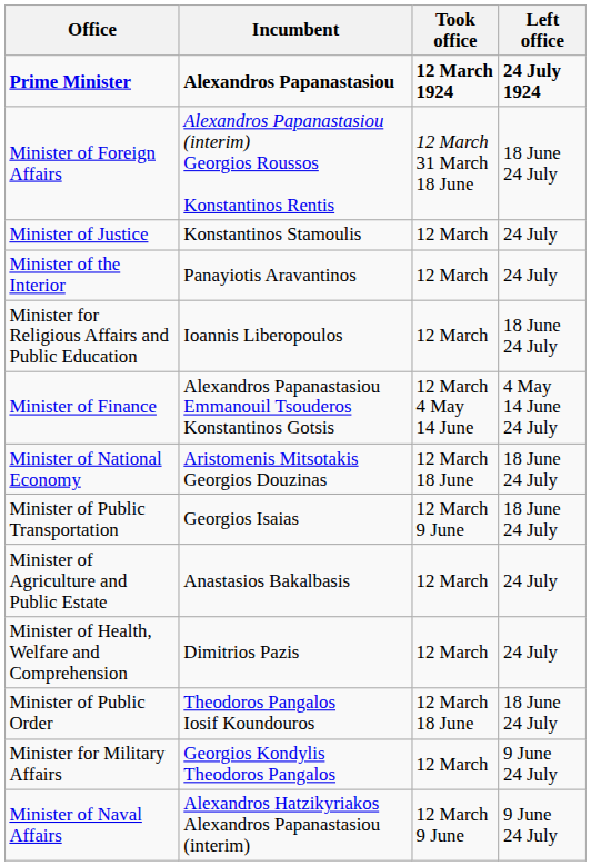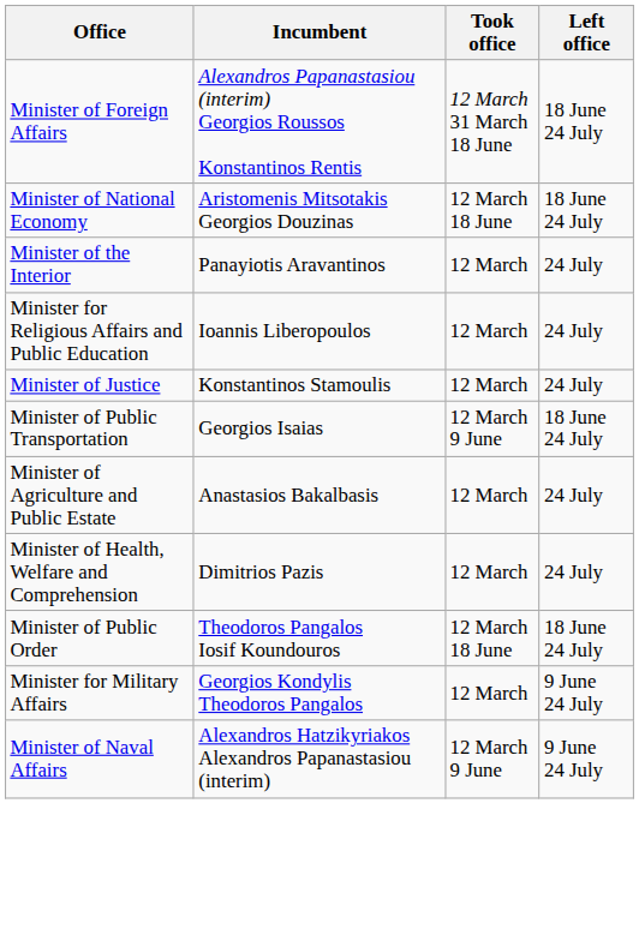 <table class="wikitable sortable" style="width:80%;">
 <tr>
 <th width="30%" bgcolor="#ccc">Office</th>
 <th width="40%" bgcolor="#ccc">Incumbent</th>
 <th width="15%" bgcolor="#ccc">Took office</th>
 <th width="25%" bgcolor="#ccc">Left office</th>
 </tr>
 <tr>
-<td><strong><a href='#'>Prime Minister</a></strong></td>
-<td><strong>Alexandros Papanastasiou</strong></td>
-<td><strong>12 March 1924</strong></td>
-<td><strong>24 July 1924</strong></td>
-</tr>
-<tr>
 <td><a href='#'>Minister of Foreign Affairs</a></td>
 <td><em><a href='#'>Alexandros Papanastasiou</a> (interim)</em>  <br> <a href='#'>Georgios Roussos</a>  <br><br><a href='#'>Konstantinos Rentis</a></td>
 <td><em>12 March</em> <br> 31 March <br> 18 June</td>
 <td>18 June <br>24 July</td>
 </tr>
 <tr>
-<td><a href='#'>Minister of Justice</a></td>
-<td>Konstantinos Stamoulis</td>
-<td>12 March</td>
-<td>24 July</td>
+<td><a href='#'>Minister of National Economy</a></td>
+<td><a href='#'>Aristomenis Mitsotakis</a> <br> Georgios Douzinas</td>
+<td>12 March <br> 18 June</td>
+<td>18 June <br> 24 July</td>
 </tr>
 <tr>
 <td><a href='#'>Minister of the Interior</a></td>
 <td>Panayiotis Aravantinos</td>
 <td>12 March</td>
 <td>24 July</td>
 </tr>
 <tr>
 <td>Minister for Religious Affairs and Public Education</td>
 <td>Ioannis Liberopoulos</td>
 <td>12 March</td>
-<td>18 June <br>24 July</td>
+<td>24 July</td>
 </tr>
 <tr>
-<td><a href='#'>Minister of Finance</a></td>
-<td>Alexandros Papanastasiou <br><a href='#'>Emmanouil Tsouderos</a> <br>Konstantinos Gotsis</td>
-<td>12 March <br> 4 May <br> 14 June</td>
-<td>4 May <br> 14 June <br> 24 July</td>
-</tr>
-<tr>
-<td><a href='#'>Minister of National Economy</a></td>
-<td><a href='#'>Aristomenis Mitsotakis</a> <br> Georgios Douzinas</td>
-<td>12 March <br> 18 June</td>
-<td>18 June <br> 24 July</td>
+<td><a href='#'>Minister of Justice</a></td>
+<td>Konstantinos Stamoulis</td>
+<td>12 March</td>
+<td>24 July</td>
 </tr>
 <tr>
 <td>Minister of Public Transportation</td>
 <td>Georgios Isaias</td>
 <td>12 March <br> 9 June</td>
 <td>18 June <br>24 July</td>
 </tr>
 <tr>
 <td>Minister of Agriculture and Public Estate</td>
 <td>Anastasios Bakalbasis</td>
 <td>12 March</td>
 <td>24 July</td>
 </tr>
 <tr>
 <td>Minister of Health, Welfare and Comprehension</td>
 <td>Dimitrios Pazis</td>
 <td>12 March</td>
 <td>24 July</td>
 </tr>
 <tr>
 <td>Minister of Public Order</td>
 <td><a href='#'>Theodoros Pangalos</a>  <br>Iosif Koundouros</td>
 <td>12 March <br> 18 June</td>
 <td>18 June <br>24 July</td>
 </tr>
 <tr>
 <td>Minister for Military Affairs</td>
 <td><a href='#'>Georgios Kondylis</a>  <br> <a href='#'>Theodoros Pangalos</a></td>
 <td>12 March</td>
 <td>9 June <br> 24 July</td>
 </tr>
 <tr>
 <td><a href='#'>Minister of Naval Affairs</a></td>
 <td><a href='#'>Alexandros Hatzikyriakos</a>  <br> Alexandros Papanastasiou (interim)</td>
 <td>12 March <br> 9 June</td>
 <td>9 June <br> 24 July</td>
 </tr>
 </table>
